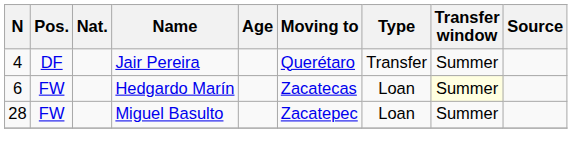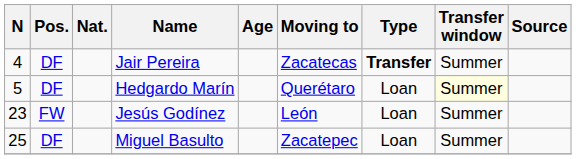 <table class="wikitable sortable" style="text-align:center">
 <tr>
 <th>N</th>
 <th>Pos.</th>
 <th>Nat.</th>
 <th>Name</th>
 <th>Age</th>
 <th>Moving to</th>
 <th>Type</th>
 <th>Transfer<br>window</th>
 <th>Source</th>
 </tr>
 <tr>
 <td>4</td>
 <td><a href='#'>DF</a></td>
 <td></td>
 <td align=left><a href='#'>Jair Pereira</a></td>
 <td></td>
-<td align=left><a href='#'>Querétaro</a></td>
-<td>Transfer</td>
+<td align=left><a href='#'>Zacatecas</a></td>
+<td><strong>Transfer</strong></td>
 <td>Summer</td>
 <td></td>
 </tr>
 <tr>
-<td>6</td>
-<td><a href='#'>FW</a></td>
+<td>5</td>
+<td><a href='#'>DF</a></td>
 <td></td>
 <td align=left><a href='#'>Hedgardo Marín</a></td>
 <td></td>
-<td align=left><a href='#'>Zacatecas</a></td>
+<td align=left><a href='#'>Querétaro</a></td>
 <td>Loan</td>
 <td style="background: lightyellow;">Summer</td>
 <td></td>
 </tr>
 <tr>
-<td>28</td>
+<td>23</td>
 <td><a href='#'>FW</a></td>
+<td></td>
+<td align=left><a href='#'>Jesús Godínez</a></td>
+<td></td>
+<td align=left><a href='#'>León</a></td>
+<td>Loan</td>
+<td>Summer</td>
+<td></td>
+</tr>
+<tr>
+<td>25</td>
+<td><a href='#'>DF</a></td>
 <td></td>
 <td align=left><a href='#'>Miguel Basulto</a></td>
 <td></td>
 <td align=left><a href='#'>Zacatepec</a></td>
 <td>Loan</td>
 <td>Summer</td>
 <td></td>
 </tr>
 <tr>
 </tr>
 </table>
